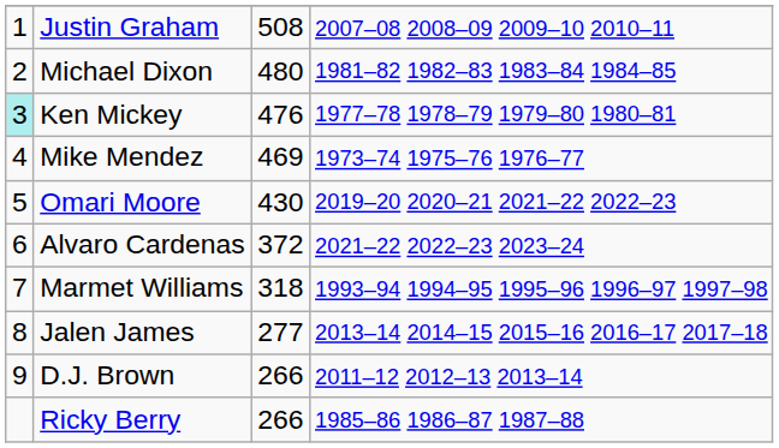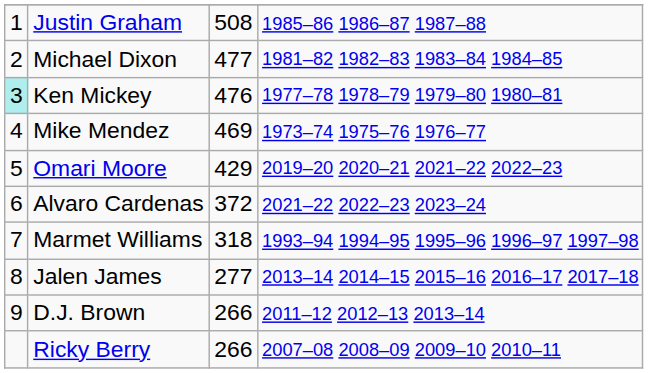 <table class="wikitable">
 <tr>
 </tr>
 <tr>
 <td>1</td>
 <td><a href='#'>Justin Graham</a></td>
 <td>508</td>
-<td style="font-size:80%;"><a href='#'>2007–08</a> <a href='#'>2008–09</a> <a href='#'>2009–10</a> <a href='#'>2010–11</a></td>
+<td style="font-size:80%;"><a href='#'>1985–86</a> <a href='#'>1986–87</a> <a href='#'>1987–88</a></td>
 </tr>
 <tr>
 <td>2</td>
 <td>Michael Dixon</td>
-<td>480</td>
+<td>477</td>
 <td style="font-size:80%;"><a href='#'>1981–82</a> <a href='#'>1982–83</a> <a href='#'>1983–84</a> <a href='#'>1984–85</a></td>
 </tr>
 <tr>
 <td style="background: paleturquoise;">3</td>
 <td>Ken Mickey</td>
 <td>476</td>
 <td style="font-size:80%;"><a href='#'>1977–78</a> <a href='#'>1978–79</a> <a href='#'>1979–80</a> <a href='#'>1980–81</a></td>
 </tr>
 <tr>
 <td>4</td>
 <td>Mike Mendez</td>
 <td>469</td>
 <td style="font-size:80%;"><a href='#'>1973–74</a> <a href='#'>1975–76</a> <a href='#'>1976–77</a></td>
 </tr>
 <tr>
 <td>5</td>
 <td><a href='#'>Omari Moore</a></td>
-<td>430</td>
+<td>429</td>
 <td style="font-size:80%;"><a href='#'>2019–20</a> <a href='#'>2020–21</a> <a href='#'>2021–22</a> <a href='#'>2022–23</a></td>
 </tr>
 <tr>
 <td>6</td>
 <td>Alvaro Cardenas</td>
 <td>372</td>
 <td style="font-size:80%;"><a href='#'>2021–22</a> <a href='#'>2022–23</a> <a href='#'>2023–24</a></td>
 </tr>
 <tr>
 <td>7</td>
 <td>Marmet Williams</td>
 <td>318</td>
 <td style="font-size:80%;"><a href='#'>1993–94</a> <a href='#'>1994–95</a> <a href='#'>1995–96</a> <a href='#'>1996–97</a> <a href='#'>1997–98</a></td>
 </tr>
 <tr>
 <td>8</td>
 <td>Jalen James</td>
 <td>277</td>
 <td style="font-size:80%;"><a href='#'>2013–14</a> <a href='#'>2014–15</a> <a href='#'>2015–16</a> <a href='#'>2016–17</a> <a href='#'>2017–18</a></td>
 </tr>
 <tr>
 <td>9</td>
 <td>D.J. Brown</td>
 <td>266</td>
 <td style="font-size:80%;"><a href='#'>2011–12</a> <a href='#'>2012–13</a> <a href='#'>2013–14</a></td>
 </tr>
 <tr>
 <td></td>
 <td><a href='#'>Ricky Berry</a></td>
 <td>266</td>
-<td style="font-size:80%;"><a href='#'>1985–86</a> <a href='#'>1986–87</a> <a href='#'>1987–88</a></td>
+<td style="font-size:80%;"><a href='#'>2007–08</a> <a href='#'>2008–09</a> <a href='#'>2009–10</a> <a href='#'>2010–11</a></td>
 </tr>
 </table>
